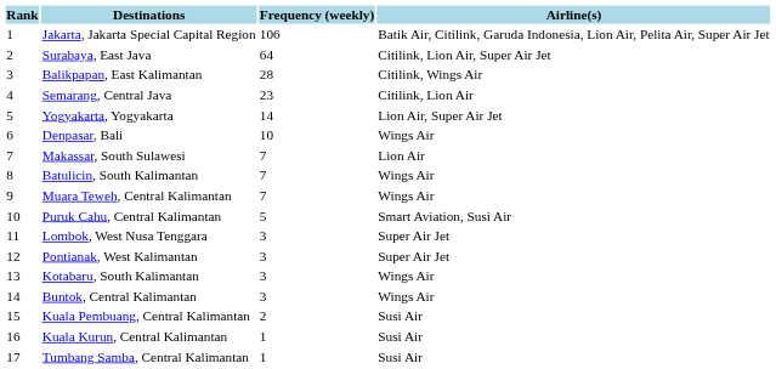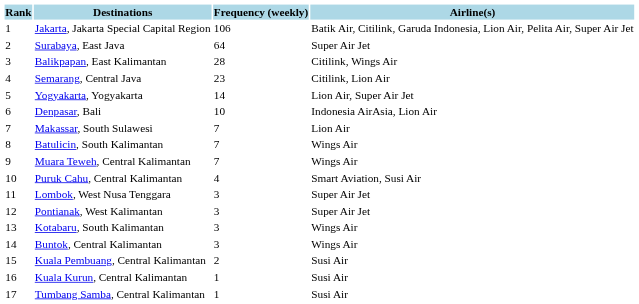 <table class="sortable" style="font-size:89%; align=center;">
 <tr style="background:lightblue;">
 <th>Rank</th>
 <th>Destinations</th>
 <th>Frequency (weekly)</th>
 <th>Airline(s)</th>
 </tr>
 <tr>
 <td>1</td>
 <td> <a href='#'>Jakarta</a>, Jakarta Special Capital Region</td>
 <td>106</td>
 <td>Batik Air, Citilink, Garuda Indonesia, Lion Air, Pelita Air, Super Air Jet</td>
 </tr>
 <tr>
 <td>2</td>
 <td> <a href='#'>Surabaya</a>, East Java</td>
 <td>64</td>
-<td>Citilink, Lion Air, Super Air Jet</td>
+<td>Super Air Jet</td>
 </tr>
 <tr>
 <td>3</td>
 <td> <a href='#'>Balikpapan</a>, East Kalimantan</td>
 <td>28</td>
 <td>Citilink, Wings Air</td>
 </tr>
 <tr>
 <td>4</td>
 <td> <a href='#'>Semarang</a>, Central Java</td>
 <td>23</td>
 <td>Citilink, Lion Air</td>
 </tr>
 <tr>
 <td>5</td>
 <td> <a href='#'>Yogyakarta</a>, Yogyakarta</td>
 <td>14</td>
 <td>Lion Air, Super Air Jet</td>
 </tr>
 <tr>
 <td>6</td>
 <td> <a href='#'>Denpasar</a>, Bali</td>
 <td>10</td>
-<td>Wings Air</td>
+<td>Indonesia AirAsia, Lion Air</td>
 </tr>
 <tr>
 <td>7</td>
 <td> <a href='#'>Makassar</a>, South Sulawesi</td>
 <td>7</td>
 <td>Lion Air</td>
 </tr>
 <tr>
 <td>8</td>
 <td> <a href='#'>Batulicin</a>, South Kalimantan</td>
 <td>7</td>
 <td>Wings Air</td>
 </tr>
 <tr>
 <td>9</td>
 <td> <a href='#'>Muara Teweh</a>, Central Kalimantan</td>
 <td>7</td>
 <td>Wings Air</td>
 </tr>
 <tr>
 <td>10</td>
 <td> <a href='#'>Puruk Cahu</a>, Central Kalimantan</td>
-<td>5</td>
+<td>4</td>
 <td>Smart Aviation, Susi Air</td>
 </tr>
 <tr>
 <td>11</td>
 <td> <a href='#'>Lombok</a>, West Nusa Tenggara</td>
 <td>3</td>
 <td>Super Air Jet</td>
 </tr>
 <tr>
 <td>12</td>
 <td> <a href='#'>Pontianak</a>, West Kalimantan</td>
 <td>3</td>
 <td>Super Air Jet</td>
 </tr>
 <tr>
 <td>13</td>
 <td> <a href='#'>Kotabaru</a>, South Kalimantan</td>
 <td>3</td>
 <td>Wings Air</td>
 </tr>
 <tr>
 <td>14</td>
 <td> <a href='#'>Buntok</a>, Central Kalimantan</td>
 <td>3</td>
 <td>Wings Air</td>
 </tr>
 <tr>
 <td>15</td>
 <td> <a href='#'>Kuala Pembuang</a>, Central Kalimantan</td>
 <td>2</td>
 <td>Susi Air</td>
 </tr>
 <tr>
 <td>16</td>
 <td> <a href='#'>Kuala Kurun</a>, Central Kalimantan</td>
 <td>1</td>
 <td>Susi Air</td>
 </tr>
 <tr>
 <td>17</td>
 <td> <a href='#'>Tumbang Samba</a>, Central Kalimantan</td>
 <td>1</td>
 <td>Susi Air</td>
 </tr>
 <tr>
 </tr>
 </table>
